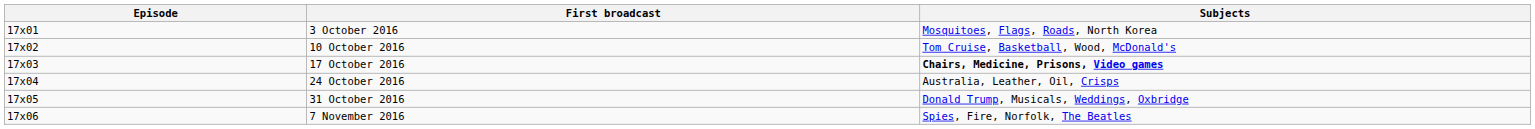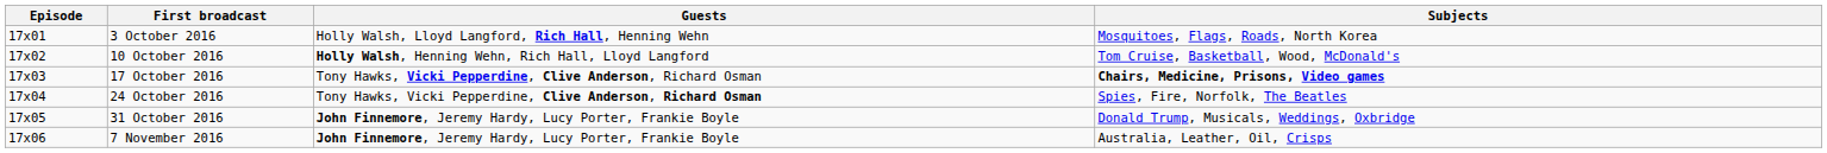 <table class="wikitable" style="width:95%;">
 <tr>
 <th>Episode</th>
 <th>First broadcast</th>
+<th>Guests</th>
 <th style="width:40%;">Subjects</th>
 </tr>
 <tr>
 <td>17x01</td>
 <td>3 October 2016</td>
+<td>Holly Walsh, Lloyd Langford, <strong><a href='#'>Rich Hall</a></strong>, Henning Wehn</td>
 <td><a href='#'>Mosquitoes</a>, <a href='#'>Flags</a>, <a href='#'>Roads</a>, North Korea</td>
 </tr>
 <tr>
 <td>17x02</td>
 <td>10 October 2016</td>
+<td><strong>Holly Walsh</strong>, Henning Wehn, Rich Hall, Lloyd Langford</td>
 <td><a href='#'>Tom Cruise</a>, <a href='#'>Basketball</a>, Wood, <a href='#'>McDonald's</a></td>
 </tr>
 <tr>
 <td>17x03</td>
 <td>17 October 2016</td>
+<td>Tony Hawks, <strong><a href='#'>Vicki Pepperdine</a></strong>, <strong>Clive Anderson</strong>, Richard Osman</td>
 <td><strong>Chairs, Medicine, Prisons, <a href='#'>Video games</a></strong></td>
 </tr>
 <tr>
 <td>17x04</td>
 <td>24 October 2016</td>
-<td>Australia, Leather, Oil, <a href='#'>Crisps</a></td>
+<td>Tony Hawks, Vicki Pepperdine, <strong>Clive Anderson</strong>, <strong>Richard Osman</strong></td>
+<td><a href='#'>Spies</a>, Fire, Norfolk, <a href='#'>The Beatles</a></td>
 </tr>
 <tr>
 <td>17x05</td>
 <td>31 October 2016</td>
+<td><strong>John Finnemore</strong>, Jeremy Hardy, Lucy Porter, Frankie Boyle</td>
 <td><a href='#'>Donald Trump</a>, Musicals, <a href='#'>Weddings</a>, <a href='#'>Oxbridge</a></td>
 </tr>
 <tr>
 <td>17x06</td>
 <td>7 November 2016</td>
-<td><a href='#'>Spies</a>, Fire, Norfolk, <a href='#'>The Beatles</a></td>
+<td><strong>John Finnemore</strong>, Jeremy Hardy, Lucy Porter, Frankie Boyle</td>
+<td>Australia, Leather, Oil, <a href='#'>Crisps</a></td>
 </tr>
 </table>
